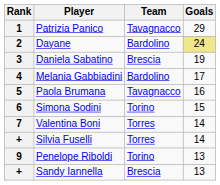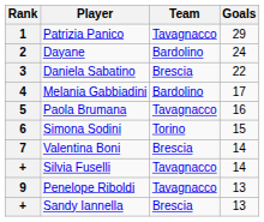 <table class="wikitable">
 <tr>
 <th>Rank</th>
 <th>Player</th>
 <th>Team</th>
 <th>Goals</th>
 </tr>
 <tr>
 <th>1</th>
 <td> <a href='#'>Patrizia Panico</a></td>
 <td><a href='#'>Tavagnacco</a></td>
 <td align=center>29</td>
 </tr>
 <tr>
 <th>2</th>
 <td> <a href='#'>Dayane</a></td>
 <td><a href='#'>Bardolino</a></td>
-<td align=center style="background: khaki;">24</td>
+<td align=center>24</td>
 </tr>
 <tr>
 <th>3</th>
 <td> <a href='#'>Daniela Sabatino</a></td>
 <td><a href='#'>Brescia</a></td>
-<td align=center>19</td>
+<td align=center>22</td>
 </tr>
 <tr>
 <th>4</th>
 <td> <a href='#'>Melania Gabbiadini</a></td>
 <td><a href='#'>Bardolino</a></td>
 <td align=center>17</td>
 </tr>
 <tr>
 <th>5</th>
 <td> <a href='#'>Paola Brumana</a></td>
 <td><a href='#'>Tavagnacco</a></td>
 <td align=center>16</td>
 </tr>
 <tr>
 <th>6</th>
 <td> <a href='#'>Simona Sodini</a></td>
 <td><a href='#'>Torino</a></td>
 <td align=center>15</td>
 </tr>
 <tr>
 <th>7</th>
 <td> <a href='#'>Valentina Boni</a></td>
-<td><a href='#'>Torres</a></td>
+<td><a href='#'>Brescia</a></td>
 <td align=center>14</td>
 </tr>
 <tr>
 <th>+</th>
 <td> <a href='#'>Silvia Fuselli</a></td>
-<td><a href='#'>Torres</a></td>
+<td><a href='#'>Tavagnacco</a></td>
 <td align=center>14</td>
 </tr>
 <tr>
 <th>9</th>
 <td> <a href='#'>Penelope Riboldi</a></td>
-<td><a href='#'>Torino</a></td>
+<td><a href='#'>Tavagnacco</a></td>
 <td align=center>13</td>
 </tr>
 <tr>
 <th>+</th>
 <td> <a href='#'>Sandy Iannella</a></td>
 <td><a href='#'>Brescia</a></td>
 <td align=center>13</td>
 </tr>
 </table>
